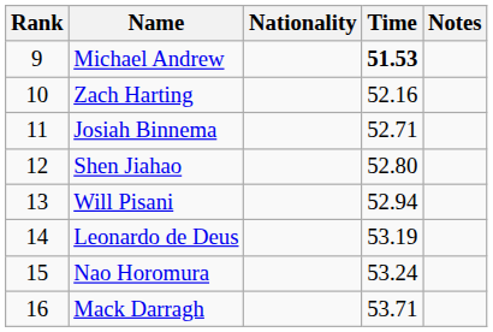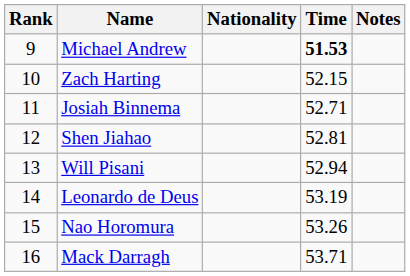 <table class="wikitable sortable" style="text-align:center">
 <tr>
 <th>Rank</th>
 <th>Name</th>
 <th>Nationality</th>
 <th>Time</th>
 <th>Notes</th>
 </tr>
 <tr>
 <td>9</td>
 <td align=left><a href='#'>Michael Andrew</a></td>
 <td align=left></td>
 <td><strong>51.53</strong></td>
 <td></td>
 </tr>
 <tr>
 <td>10</td>
 <td align=left><a href='#'>Zach Harting</a></td>
 <td align=left></td>
-<td>52.16</td>
+<td>52.15</td>
 <td></td>
 </tr>
 <tr>
 <td>11</td>
 <td align=left><a href='#'>Josiah Binnema</a></td>
 <td align=left></td>
 <td>52.71</td>
 <td></td>
 </tr>
 <tr>
 <td>12</td>
 <td align=left><a href='#'>Shen Jiahao</a></td>
 <td align=left></td>
-<td>52.80</td>
+<td>52.81</td>
 <td></td>
 </tr>
 <tr>
 <td>13</td>
 <td align=left><a href='#'>Will Pisani</a></td>
 <td align=left></td>
 <td>52.94</td>
 <td></td>
 </tr>
 <tr>
 <td>14</td>
 <td align=left><a href='#'>Leonardo de Deus</a></td>
 <td align=left></td>
 <td>53.19</td>
 <td></td>
 </tr>
 <tr>
 <td>15</td>
 <td align=left><a href='#'>Nao Horomura</a></td>
 <td align=left></td>
-<td>53.24</td>
+<td>53.26</td>
 <td></td>
 </tr>
 <tr>
 <td>16</td>
 <td align=left><a href='#'>Mack Darragh</a></td>
 <td align=left></td>
 <td>53.71</td>
 <td></td>
 </tr>
 </table>
